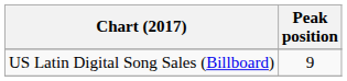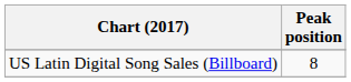 <table class="wikitable plainrowheaders sortable" style="text-align:center">
 <tr>
 <th>Chart (2017)</th>
 <th>Peak<br>position</th>
 </tr>
 <tr>
 </tr>
 <tr>
 <td>US Latin Digital Song Sales (<a href='#'>Billboard</a>)</td>
-<td style="text-align:center;">9</td>
+<td style="text-align:center;">8</td>
 </tr>
 <tr>
 </tr>
 </table>
